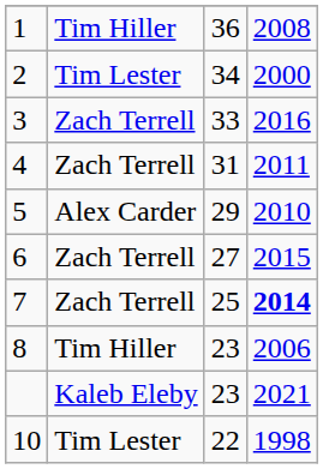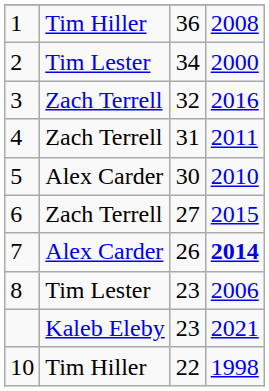 <table class="wikitable">
 <tr>
 </tr>
 <tr>
 <td>1</td>
 <td><a href='#'>Tim Hiller</a></td>
 <td>36</td>
 <td><a href='#'>2008</a></td>
 </tr>
 <tr>
 <td>2</td>
 <td><a href='#'>Tim Lester</a></td>
 <td>34</td>
 <td><a href='#'>2000</a></td>
 </tr>
 <tr>
 <td>3</td>
 <td><a href='#'>Zach Terrell</a></td>
-<td>33</td>
+<td>32</td>
 <td><a href='#'>2016</a></td>
 </tr>
 <tr>
 <td>4</td>
 <td>Zach Terrell</td>
 <td>31</td>
 <td><a href='#'>2011</a></td>
 </tr>
 <tr>
 <td>5</td>
 <td>Alex Carder</td>
-<td>29</td>
+<td>30</td>
 <td><a href='#'>2010</a></td>
 </tr>
 <tr>
 <td>6</td>
 <td>Zach Terrell</td>
 <td>27</td>
 <td><a href='#'>2015</a></td>
 </tr>
 <tr>
 <td>7</td>
-<td>Zach Terrell</td>
-<td>25</td>
+<td><a href='#'>Alex Carder</a></td>
+<td>26</td>
 <td><strong><a href='#'>2014</a></strong></td>
 </tr>
 <tr>
 <td>8</td>
-<td>Tim Hiller</td>
+<td>Tim Lester</td>
 <td>23</td>
 <td><a href='#'>2006</a></td>
 </tr>
 <tr>
 <td></td>
 <td><a href='#'>Kaleb Eleby</a></td>
 <td>23</td>
 <td><a href='#'>2021</a></td>
 </tr>
 <tr>
 <td>10</td>
-<td>Tim Lester</td>
+<td>Tim Hiller</td>
 <td>22</td>
 <td><a href='#'>1998</a></td>
 </tr>
 </table>
